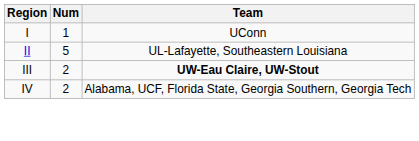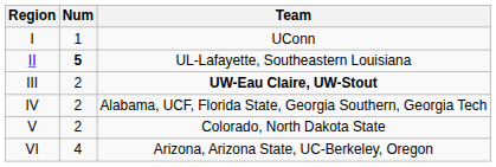 <table class="wikitable sortable" style="text-align:center">
 <tr>
 <th>Region</th>
 <th>Num</th>
 <th>Team</th>
 </tr>
 <tr>
 <td>I</td>
 <td>1</td>
 <td>UConn</td>
 </tr>
 <tr>
 <td><a href='#'>II</a></td>
-<td>5</td>
+<td><strong>5</strong></td>
 <td>UL-Lafayette, Southeastern Louisiana</td>
 </tr>
 <tr>
 <td>III</td>
 <td>2</td>
 <td><strong>UW-Eau Claire, UW-Stout</strong></td>
 </tr>
 <tr>
 <td>IV</td>
 <td>2</td>
 <td>Alabama, UCF, Florida State, Georgia Southern, Georgia Tech</td>
 </tr>
+<tr>
+<td>V</td>
+<td>2</td>
+<td>Colorado, North Dakota State</td>
+</tr>
+<tr>
+<td>VI</td>
+<td>4</td>
+<td>Arizona, Arizona State, UC-Berkeley, Oregon</td>
+</tr>
 </table>
